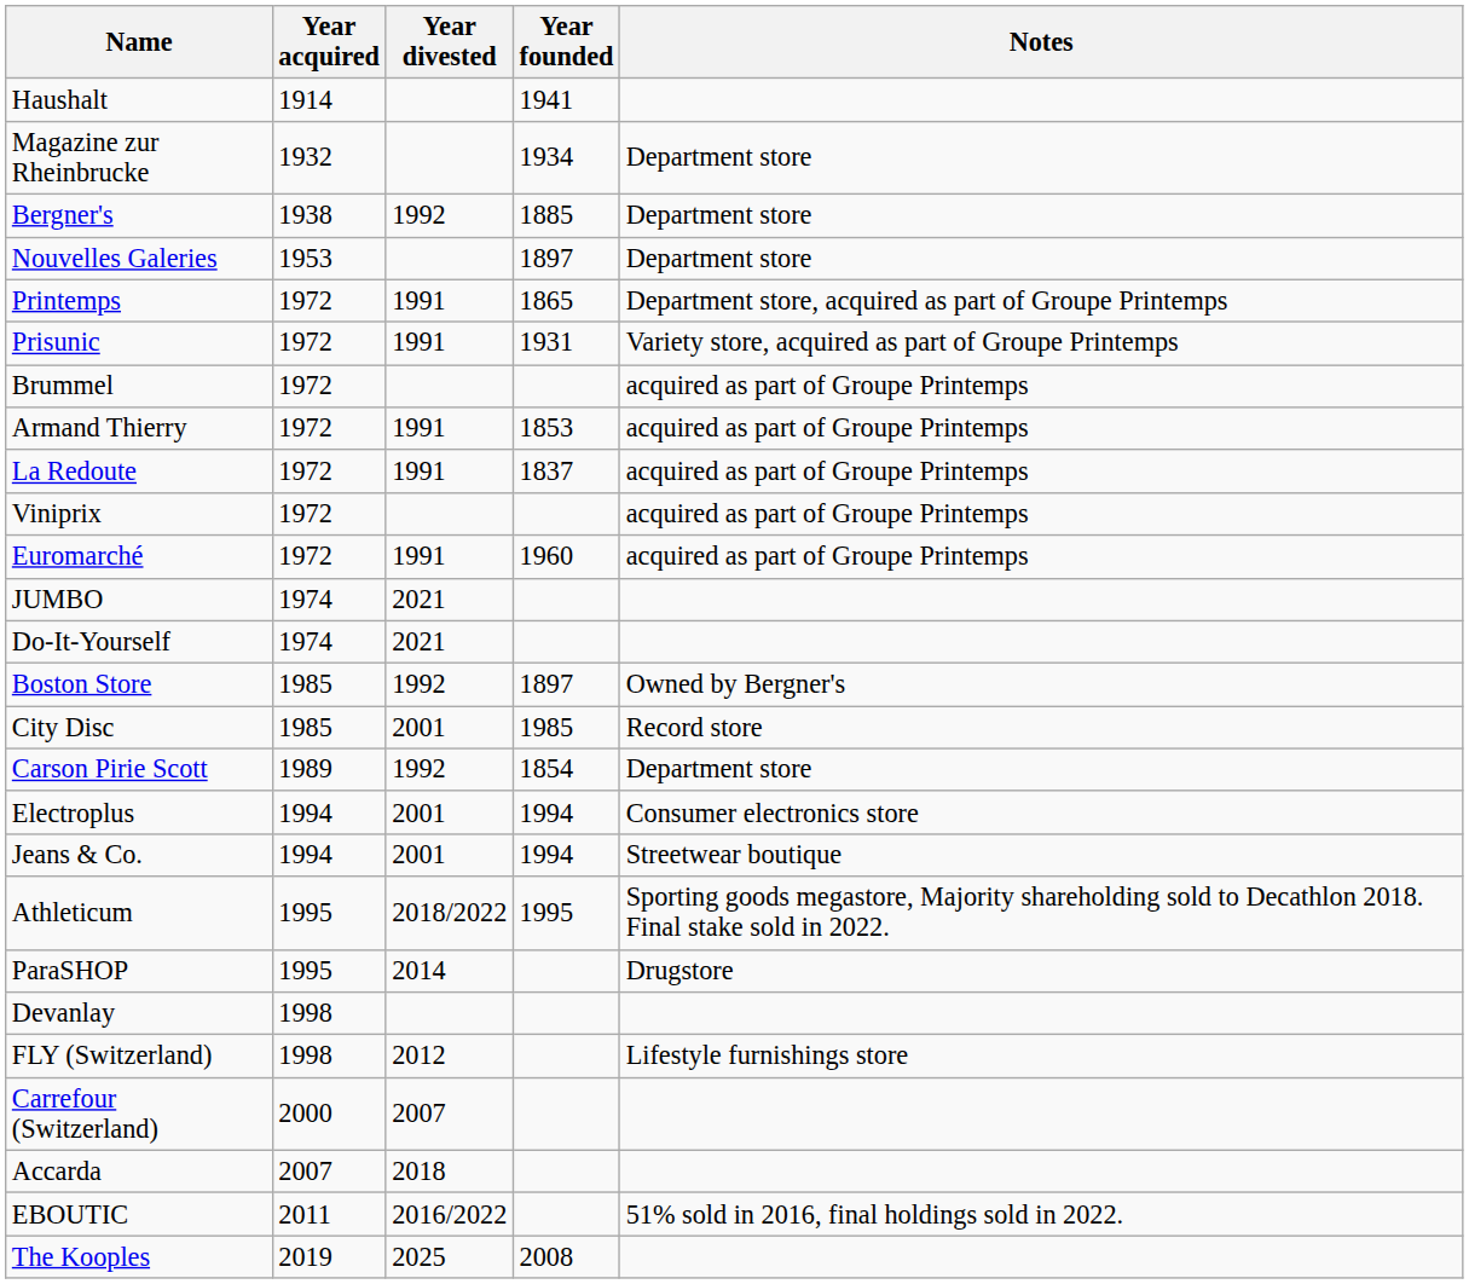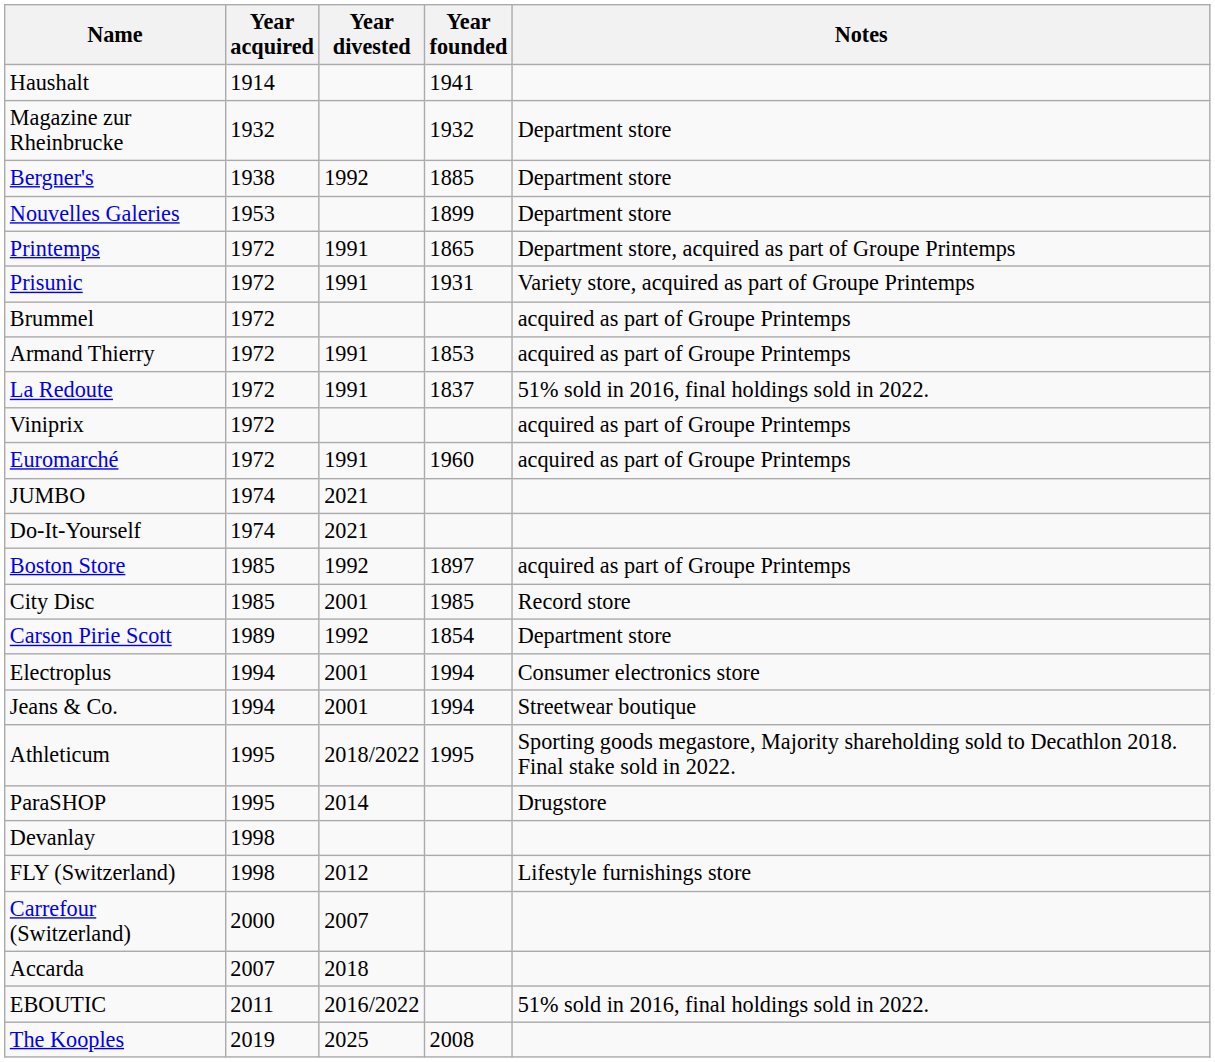 <table class="wikitable sortable">
 <tr>
 <th>Name</th>
 <th>Year<br>acquired</th>
 <th>Year<br>divested</th>
 <th>Year<br>founded</th>
 <th class="unsortable">Notes</th>
 </tr>
 <tr>
 <td>Haushalt</td>
 <td>1914</td>
 <td></td>
 <td>1941</td>
 <td></td>
 </tr>
 <tr>
 <td>Magazine zur Rheinbrucke</td>
 <td>1932</td>
 <td></td>
-<td>1934</td>
+<td>1932</td>
 <td>Department store</td>
 </tr>
 <tr>
 <td><a href='#'>Bergner's</a></td>
 <td>1938</td>
 <td>1992</td>
 <td>1885</td>
 <td>Department store</td>
 </tr>
 <tr>
 <td><a href='#'>Nouvelles Galeries</a></td>
 <td>1953</td>
 <td></td>
-<td>1897</td>
+<td>1899</td>
 <td>Department store</td>
 </tr>
 <tr>
 <td><a href='#'>Printemps</a></td>
 <td>1972</td>
 <td>1991</td>
 <td>1865</td>
 <td>Department store, acquired as part of Groupe Printemps</td>
 </tr>
 <tr>
 <td><a href='#'>Prisunic</a></td>
 <td>1972</td>
 <td>1991</td>
 <td>1931</td>
 <td>Variety store, acquired as part of Groupe Printemps</td>
 </tr>
 <tr>
 <td>Brummel</td>
 <td>1972</td>
 <td></td>
 <td></td>
 <td>acquired as part of Groupe Printemps</td>
 </tr>
 <tr>
 <td>Armand Thierry</td>
 <td>1972</td>
 <td>1991</td>
 <td>1853</td>
 <td>acquired as part of Groupe Printemps</td>
 </tr>
 <tr>
 <td><a href='#'>La Redoute</a></td>
 <td>1972</td>
 <td>1991</td>
 <td>1837</td>
-<td>acquired as part of Groupe Printemps</td>
+<td>51% sold in 2016, final holdings sold in 2022.</td>
 </tr>
 <tr>
 <td>Viniprix</td>
 <td>1972</td>
 <td></td>
 <td></td>
 <td>acquired as part of Groupe Printemps</td>
 </tr>
 <tr>
 <td><a href='#'>Euromarché</a></td>
 <td>1972</td>
 <td>1991</td>
 <td>1960</td>
 <td>acquired as part of Groupe Printemps</td>
 </tr>
 <tr>
 <td>JUMBO</td>
 <td>1974</td>
 <td>2021</td>
 <td></td>
 <td></td>
 </tr>
 <tr>
 <td>Do-It-Yourself</td>
 <td>1974</td>
 <td>2021</td>
 <td></td>
 <td></td>
 </tr>
 <tr>
 <td><a href='#'>Boston Store</a></td>
 <td>1985</td>
 <td>1992</td>
 <td>1897</td>
-<td>Owned by Bergner's</td>
+<td>acquired as part of Groupe Printemps</td>
 </tr>
 <tr>
 <td>City Disc</td>
 <td>1985</td>
 <td>2001</td>
 <td>1985</td>
 <td>Record store</td>
 </tr>
 <tr>
 <td><a href='#'>Carson Pirie Scott</a></td>
 <td>1989</td>
 <td>1992</td>
 <td>1854</td>
 <td>Department store</td>
 </tr>
 <tr>
 <td>Electroplus</td>
 <td>1994</td>
 <td>2001</td>
 <td>1994</td>
 <td>Consumer electronics store</td>
 </tr>
 <tr>
 <td>Jeans & Co.</td>
 <td>1994</td>
 <td>2001</td>
 <td>1994</td>
 <td>Streetwear boutique</td>
 </tr>
 <tr>
 <td>Athleticum</td>
 <td>1995</td>
 <td>2018/2022</td>
 <td>1995</td>
 <td>Sporting goods megastore, Majority shareholding sold to Decathlon 2018. Final stake sold in 2022.</td>
 </tr>
 <tr>
 <td>ParaSHOP</td>
 <td>1995</td>
 <td>2014</td>
 <td></td>
 <td>Drugstore</td>
 </tr>
 <tr>
 <td>Devanlay</td>
 <td>1998</td>
 <td></td>
 <td></td>
 <td></td>
 </tr>
 <tr>
 <td>FLY (Switzerland)</td>
 <td>1998</td>
 <td>2012</td>
 <td></td>
 <td>Lifestyle furnishings store</td>
 </tr>
 <tr>
 <td><a href='#'>Carrefour</a> (Switzerland)</td>
 <td>2000</td>
 <td>2007</td>
 <td></td>
 <td></td>
 </tr>
 <tr>
 <td>Accarda</td>
 <td>2007</td>
 <td>2018</td>
 <td></td>
 <td></td>
 </tr>
 <tr>
 <td>EBOUTIC</td>
 <td>2011</td>
 <td>2016/2022</td>
 <td></td>
 <td>51% sold in 2016, final holdings sold in 2022.</td>
 </tr>
 <tr>
 <td><a href='#'>The Kooples</a></td>
 <td>2019</td>
 <td>2025</td>
 <td>2008</td>
 <td></td>
 </tr>
 </table>
